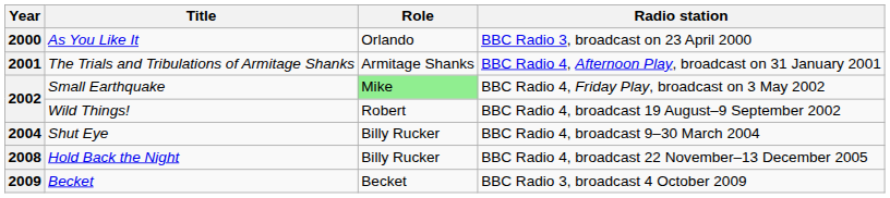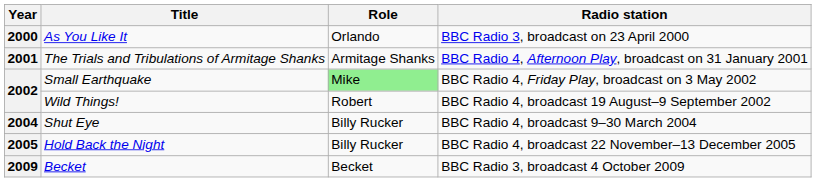 <table class="wikitable plainrowheaders sortable">
 <tr>
 <th scope=col>Year</th>
 <th scope=col>Title</th>
 <th scope=col>Role</th>
 <th scope=col class=unsortable>Radio station</th>
 </tr>
 <tr>
 <th scope=row>2000</th>
 <td><em><a href='#'>As You Like It</a></em></td>
 <td>Orlando</td>
 <td><a href='#'>BBC Radio 3</a>, broadcast on 23 April 2000</td>
 </tr>
 <tr>
 <th scope=row>2001</th>
 <td><em>The Trials and Tribulations of Armitage Shanks</em></td>
 <td>Armitage Shanks</td>
 <td><a href='#'>BBC Radio 4</a>, <em><a href='#'>Afternoon Play</a></em>, broadcast on 31 January 2001</td>
 </tr>
 <tr>
 <th rowspan="2" scope="row">2002</th>
 <td><em>Small Earthquake</em></td>
 <td style="background: lightgreen;">Mike</td>
 <td>BBC Radio 4, <em>Friday Play</em>, broadcast on 3 May 2002</td>
 </tr>
 <tr>
 <td><em>Wild Things!</em></td>
 <td>Robert</td>
 <td>BBC Radio 4, broadcast 19 August–9 September 2002</td>
 </tr>
 <tr>
 <th scope=row>2004</th>
 <td><em>Shut Eye</em></td>
 <td>Billy Rucker</td>
 <td>BBC Radio 4, broadcast 9–30 March 2004</td>
 </tr>
 <tr>
-<th scope=row>2008</th>
+<th scope=row>2005</th>
 <td><em><a href='#'>Hold Back the Night</a></em></td>
 <td>Billy Rucker</td>
 <td>BBC Radio 4, broadcast 22 November–13 December 2005</td>
 </tr>
 <tr>
 <th scope=row>2009</th>
 <td><em><a href='#'>Becket</a></em></td>
 <td>Becket</td>
 <td>BBC Radio 3, broadcast 4 October 2009</td>
 </tr>
 </table>
